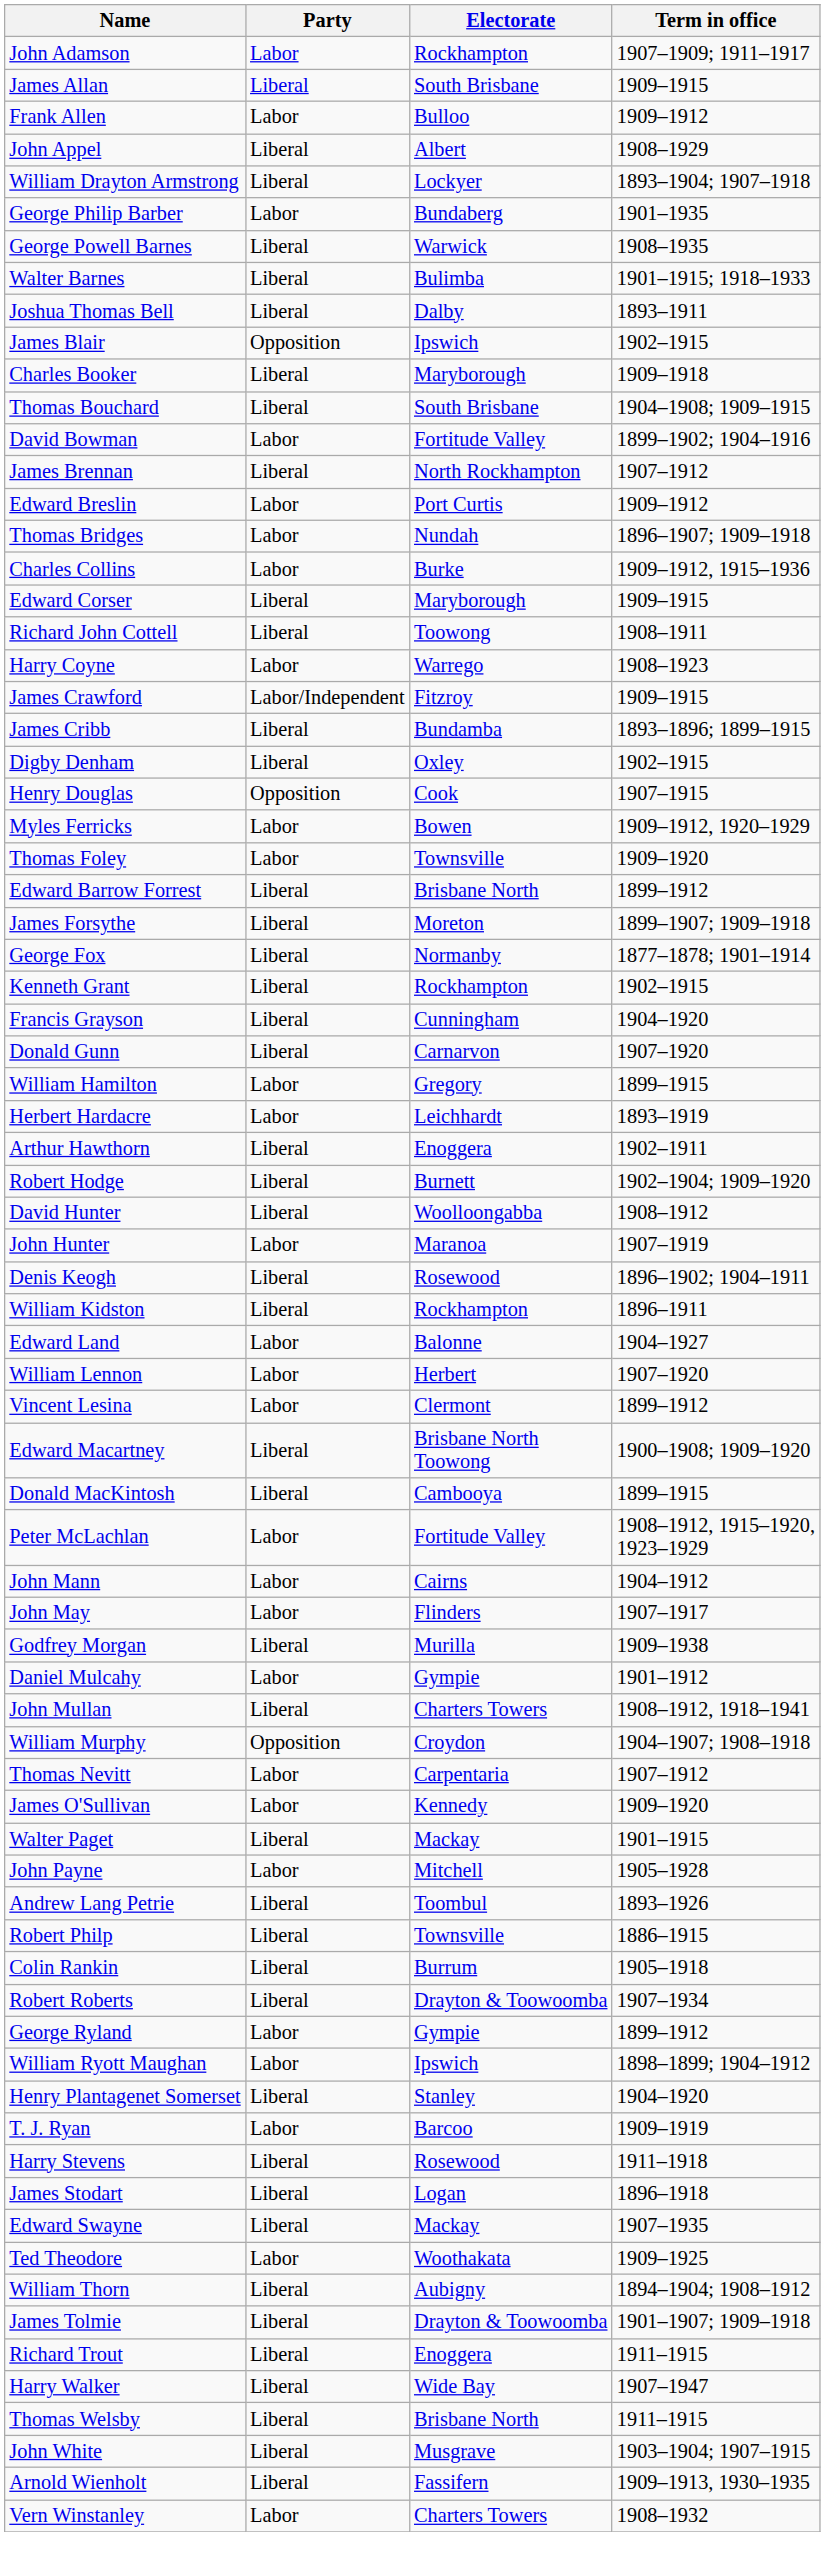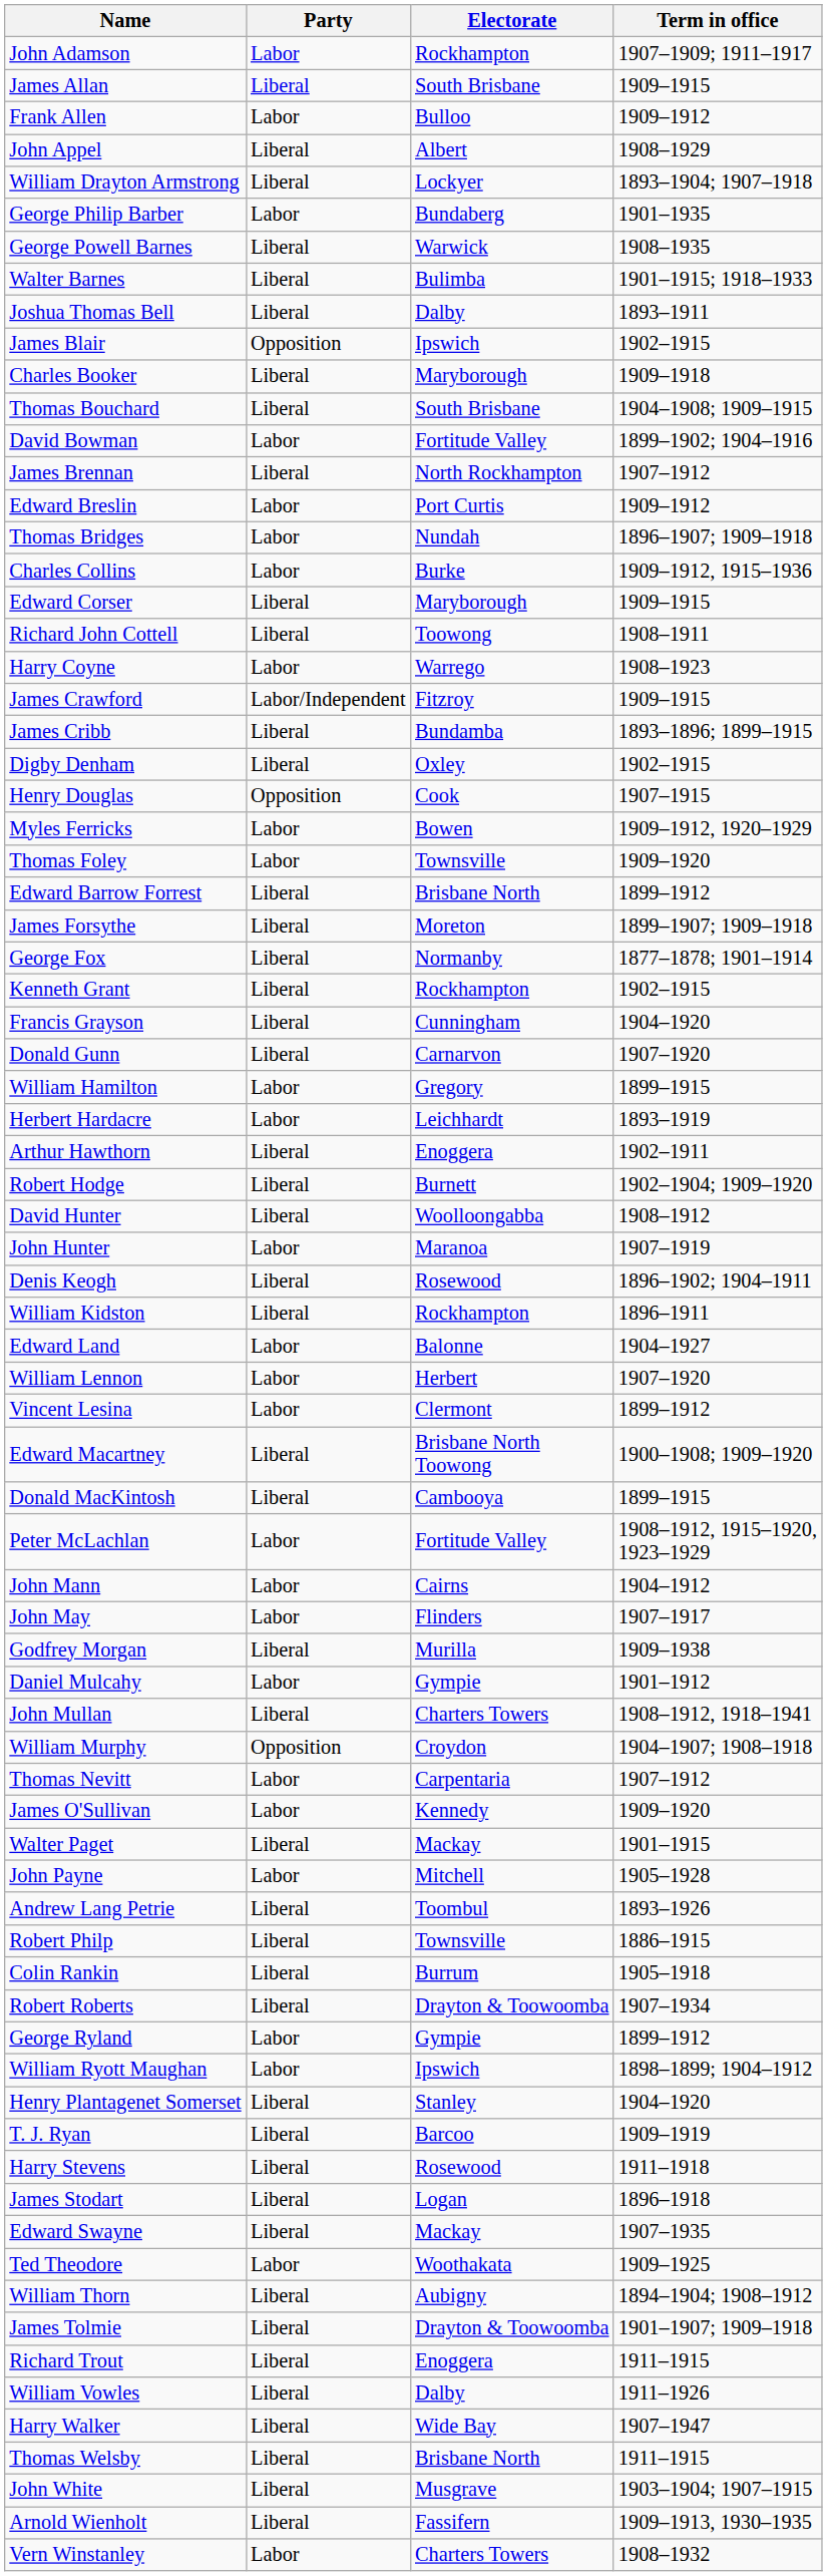 <table class="wikitable sortable">
 <tr>
 <th>Name</th>
 <th>Party</th>
 <th><a href='#'>Electorate</a></th>
 <th>Term in office</th>
 </tr>
 <tr>
 <td><a href='#'>John Adamson</a></td>
 <td><a href='#'>Labor</a></td>
 <td><a href='#'>Rockhampton</a></td>
 <td>1907–1909; 1911–1917</td>
 </tr>
 <tr>
 <td><a href='#'>James Allan</a></td>
 <td><a href='#'>Liberal</a></td>
 <td><a href='#'>South Brisbane</a></td>
 <td>1909–1915</td>
 </tr>
 <tr>
 <td><a href='#'>Frank Allen</a></td>
 <td>Labor</td>
 <td><a href='#'>Bulloo</a></td>
 <td>1909–1912</td>
 </tr>
 <tr>
 <td><a href='#'>John Appel</a></td>
 <td>Liberal</td>
 <td><a href='#'>Albert</a></td>
 <td>1908–1929</td>
 </tr>
 <tr>
 <td><a href='#'>William Drayton Armstrong</a></td>
 <td>Liberal</td>
 <td><a href='#'>Lockyer</a></td>
 <td>1893–1904; 1907–1918</td>
 </tr>
 <tr>
 <td><a href='#'>George Philip Barber</a></td>
 <td>Labor</td>
 <td><a href='#'>Bundaberg</a></td>
 <td>1901–1935</td>
 </tr>
 <tr>
 <td><a href='#'>George Powell Barnes</a></td>
 <td>Liberal</td>
 <td><a href='#'>Warwick</a></td>
 <td>1908–1935</td>
 </tr>
 <tr>
 <td><a href='#'>Walter Barnes</a></td>
 <td>Liberal</td>
 <td><a href='#'>Bulimba</a></td>
 <td>1901–1915; 1918–1933</td>
 </tr>
 <tr>
 <td><a href='#'>Joshua Thomas Bell</a></td>
 <td>Liberal</td>
 <td><a href='#'>Dalby</a></td>
 <td>1893–1911</td>
 </tr>
 <tr>
 <td><a href='#'>James Blair</a></td>
 <td>Opposition</td>
 <td><a href='#'>Ipswich</a></td>
 <td>1902–1915</td>
 </tr>
 <tr>
 <td><a href='#'>Charles Booker</a></td>
 <td>Liberal</td>
 <td><a href='#'>Maryborough</a></td>
 <td>1909–1918</td>
 </tr>
 <tr>
 <td><a href='#'>Thomas Bouchard</a></td>
 <td>Liberal</td>
 <td><a href='#'>South Brisbane</a></td>
 <td>1904–1908; 1909–1915</td>
 </tr>
 <tr>
 <td><a href='#'>David Bowman</a></td>
 <td>Labor</td>
 <td><a href='#'>Fortitude Valley</a></td>
 <td>1899–1902; 1904–1916</td>
 </tr>
 <tr>
 <td><a href='#'>James Brennan</a></td>
 <td>Liberal</td>
 <td><a href='#'>North Rockhampton</a></td>
 <td>1907–1912</td>
 </tr>
 <tr>
 <td><a href='#'>Edward Breslin</a></td>
 <td>Labor</td>
 <td><a href='#'>Port Curtis</a></td>
 <td>1909–1912</td>
 </tr>
 <tr>
 <td><a href='#'>Thomas Bridges</a></td>
 <td>Labor</td>
 <td><a href='#'>Nundah</a></td>
 <td>1896–1907; 1909–1918</td>
 </tr>
 <tr>
 <td><a href='#'>Charles Collins</a></td>
 <td>Labor</td>
 <td><a href='#'>Burke</a></td>
 <td>1909–1912, 1915–1936</td>
 </tr>
 <tr>
 <td><a href='#'>Edward Corser</a></td>
 <td>Liberal</td>
 <td><a href='#'>Maryborough</a></td>
 <td>1909–1915</td>
 </tr>
 <tr>
 <td><a href='#'>Richard John Cottell</a></td>
 <td>Liberal</td>
 <td><a href='#'>Toowong</a></td>
 <td>1908–1911</td>
 </tr>
 <tr>
 <td><a href='#'>Harry Coyne</a></td>
 <td>Labor</td>
 <td><a href='#'>Warrego</a></td>
 <td>1908–1923</td>
 </tr>
 <tr>
 <td><a href='#'>James Crawford</a></td>
 <td>Labor/Independent </td>
 <td><a href='#'>Fitzroy</a></td>
 <td>1909–1915</td>
 </tr>
 <tr>
 <td><a href='#'>James Cribb</a></td>
 <td>Liberal</td>
 <td><a href='#'>Bundamba</a></td>
 <td>1893–1896; 1899–1915</td>
 </tr>
 <tr>
 <td><a href='#'>Digby Denham</a></td>
 <td>Liberal</td>
 <td><a href='#'>Oxley</a></td>
 <td>1902–1915</td>
 </tr>
 <tr>
 <td><a href='#'>Henry Douglas</a></td>
 <td>Opposition</td>
 <td><a href='#'>Cook</a></td>
 <td>1907–1915</td>
 </tr>
 <tr>
 <td><a href='#'>Myles Ferricks</a></td>
 <td>Labor</td>
 <td><a href='#'>Bowen</a></td>
 <td>1909–1912, 1920–1929</td>
 </tr>
 <tr>
 <td><a href='#'>Thomas Foley</a></td>
 <td>Labor</td>
 <td><a href='#'>Townsville</a></td>
 <td>1909–1920</td>
 </tr>
 <tr>
 <td><a href='#'>Edward Barrow Forrest</a></td>
 <td>Liberal</td>
 <td><a href='#'>Brisbane North</a></td>
 <td>1899–1912</td>
 </tr>
 <tr>
 <td><a href='#'>James Forsythe</a></td>
 <td>Liberal</td>
 <td><a href='#'>Moreton</a></td>
 <td>1899–1907; 1909–1918</td>
 </tr>
 <tr>
 <td><a href='#'>George Fox</a></td>
 <td>Liberal</td>
 <td><a href='#'>Normanby</a></td>
 <td>1877–1878; 1901–1914</td>
 </tr>
 <tr>
 <td><a href='#'>Kenneth Grant</a></td>
 <td>Liberal</td>
 <td><a href='#'>Rockhampton</a></td>
 <td>1902–1915</td>
 </tr>
 <tr>
 <td><a href='#'>Francis Grayson</a></td>
 <td>Liberal</td>
 <td><a href='#'>Cunningham</a></td>
 <td>1904–1920</td>
 </tr>
 <tr>
 <td><a href='#'>Donald Gunn</a></td>
 <td>Liberal</td>
 <td><a href='#'>Carnarvon</a></td>
 <td>1907–1920</td>
 </tr>
 <tr>
 <td><a href='#'>William Hamilton</a></td>
 <td>Labor</td>
 <td><a href='#'>Gregory</a></td>
 <td>1899–1915</td>
 </tr>
 <tr>
 <td><a href='#'>Herbert Hardacre</a></td>
 <td>Labor</td>
 <td><a href='#'>Leichhardt</a></td>
 <td>1893–1919</td>
 </tr>
 <tr>
 <td><a href='#'>Arthur Hawthorn</a></td>
 <td>Liberal</td>
 <td><a href='#'>Enoggera</a></td>
 <td>1902–1911</td>
 </tr>
 <tr>
 <td><a href='#'>Robert Hodge</a></td>
 <td>Liberal</td>
 <td><a href='#'>Burnett</a></td>
 <td>1902–1904; 1909–1920</td>
 </tr>
 <tr>
 <td><a href='#'>David Hunter</a></td>
 <td>Liberal</td>
 <td><a href='#'>Woolloongabba</a></td>
 <td>1908–1912</td>
 </tr>
 <tr>
 <td><a href='#'>John Hunter</a></td>
 <td>Labor</td>
 <td><a href='#'>Maranoa</a></td>
 <td>1907–1919</td>
 </tr>
 <tr>
 <td><a href='#'>Denis Keogh</a></td>
 <td>Liberal</td>
 <td><a href='#'>Rosewood</a></td>
 <td>1896–1902; 1904–1911</td>
 </tr>
 <tr>
 <td><a href='#'>William Kidston</a></td>
 <td>Liberal</td>
 <td><a href='#'>Rockhampton</a></td>
 <td>1896–1911</td>
 </tr>
 <tr>
 <td><a href='#'>Edward Land</a></td>
 <td>Labor</td>
 <td><a href='#'>Balonne</a></td>
 <td>1904–1927</td>
 </tr>
 <tr>
 <td><a href='#'>William Lennon</a></td>
 <td>Labor</td>
 <td><a href='#'>Herbert</a></td>
 <td>1907–1920</td>
 </tr>
 <tr>
 <td><a href='#'>Vincent Lesina</a></td>
 <td>Labor</td>
 <td><a href='#'>Clermont</a></td>
 <td>1899–1912</td>
 </tr>
 <tr>
 <td><a href='#'>Edward Macartney</a></td>
 <td>Liberal</td>
 <td><a href='#'>Brisbane North</a><br><a href='#'>Toowong</a></td>
 <td>1900–1908; 1909–1920</td>
 </tr>
 <tr>
 <td><a href='#'>Donald MacKintosh</a></td>
 <td>Liberal</td>
 <td><a href='#'>Cambooya</a></td>
 <td>1899–1915</td>
 </tr>
 <tr>
 <td><a href='#'>Peter McLachlan</a></td>
 <td>Labor</td>
 <td><a href='#'>Fortitude Valley</a></td>
 <td>1908–1912, 1915–1920,<br>1923–1929</td>
 </tr>
 <tr>
 <td><a href='#'>John Mann</a></td>
 <td>Labor</td>
 <td><a href='#'>Cairns</a></td>
 <td>1904–1912</td>
 </tr>
 <tr>
 <td><a href='#'>John May</a></td>
 <td>Labor</td>
 <td><a href='#'>Flinders</a></td>
 <td>1907–1917</td>
 </tr>
 <tr>
 <td><a href='#'>Godfrey Morgan</a></td>
 <td>Liberal</td>
 <td><a href='#'>Murilla</a></td>
 <td>1909–1938</td>
 </tr>
 <tr>
 <td><a href='#'>Daniel Mulcahy</a></td>
 <td>Labor</td>
 <td><a href='#'>Gympie</a></td>
 <td>1901–1912</td>
 </tr>
 <tr>
 <td><a href='#'>John Mullan</a></td>
 <td>Liberal</td>
 <td><a href='#'>Charters Towers</a></td>
 <td>1908–1912, 1918–1941</td>
 </tr>
 <tr>
 <td><a href='#'>William Murphy</a></td>
 <td>Opposition</td>
 <td><a href='#'>Croydon</a></td>
 <td>1904–1907; 1908–1918</td>
 </tr>
 <tr>
 <td><a href='#'>Thomas Nevitt</a></td>
 <td>Labor</td>
 <td><a href='#'>Carpentaria</a></td>
 <td>1907–1912</td>
 </tr>
 <tr>
 <td><a href='#'>James O'Sullivan</a></td>
 <td>Labor</td>
 <td><a href='#'>Kennedy</a></td>
 <td>1909–1920</td>
 </tr>
 <tr>
 <td><a href='#'>Walter Paget</a></td>
 <td>Liberal</td>
 <td><a href='#'>Mackay</a></td>
 <td>1901–1915</td>
 </tr>
 <tr>
 <td><a href='#'>John Payne</a></td>
 <td>Labor</td>
 <td><a href='#'>Mitchell</a></td>
 <td>1905–1928</td>
 </tr>
 <tr>
 <td><a href='#'>Andrew Lang Petrie</a></td>
 <td>Liberal</td>
 <td><a href='#'>Toombul</a></td>
 <td>1893–1926</td>
 </tr>
 <tr>
 <td><a href='#'>Robert Philp</a></td>
 <td>Liberal</td>
 <td><a href='#'>Townsville</a></td>
 <td>1886–1915</td>
 </tr>
 <tr>
 <td><a href='#'>Colin Rankin</a></td>
 <td>Liberal</td>
 <td><a href='#'>Burrum</a></td>
 <td>1905–1918</td>
 </tr>
 <tr>
 <td><a href='#'>Robert Roberts</a></td>
 <td>Liberal</td>
 <td><a href='#'>Drayton & Toowoomba</a></td>
 <td>1907–1934</td>
 </tr>
 <tr>
 <td><a href='#'>George Ryland</a></td>
 <td>Labor</td>
 <td><a href='#'>Gympie</a></td>
 <td>1899–1912</td>
 </tr>
 <tr>
 <td><a href='#'>William Ryott Maughan</a></td>
 <td>Labor</td>
 <td><a href='#'>Ipswich</a></td>
 <td>1898–1899; 1904–1912</td>
 </tr>
 <tr>
 <td><a href='#'>Henry Plantagenet Somerset</a></td>
 <td>Liberal</td>
 <td><a href='#'>Stanley</a></td>
 <td>1904–1920</td>
 </tr>
 <tr>
 <td><a href='#'>T. J. Ryan</a></td>
-<td>Labor</td>
+<td>Liberal</td>
 <td><a href='#'>Barcoo</a></td>
 <td>1909–1919</td>
 </tr>
 <tr>
 <td><a href='#'>Harry Stevens</a></td>
 <td>Liberal</td>
 <td><a href='#'>Rosewood</a></td>
 <td>1911–1918</td>
 </tr>
 <tr>
 <td><a href='#'>James Stodart</a></td>
 <td>Liberal</td>
 <td><a href='#'>Logan</a></td>
 <td>1896–1918</td>
 </tr>
 <tr>
 <td><a href='#'>Edward Swayne</a></td>
 <td>Liberal</td>
 <td><a href='#'>Mackay</a></td>
 <td>1907–1935</td>
 </tr>
 <tr>
 <td><a href='#'>Ted Theodore</a></td>
 <td>Labor</td>
 <td><a href='#'>Woothakata</a></td>
 <td>1909–1925</td>
 </tr>
 <tr>
 <td><a href='#'>William Thorn</a></td>
 <td>Liberal</td>
 <td><a href='#'>Aubigny</a></td>
 <td>1894–1904; 1908–1912</td>
 </tr>
 <tr>
 <td><a href='#'>James Tolmie</a></td>
 <td>Liberal</td>
 <td><a href='#'>Drayton & Toowoomba</a></td>
 <td>1901–1907; 1909–1918</td>
 </tr>
 <tr>
 <td><a href='#'>Richard Trout</a></td>
 <td>Liberal</td>
 <td><a href='#'>Enoggera</a></td>
 <td>1911–1915</td>
 </tr>
 <tr>
+<td><a href='#'>William Vowles</a></td>
+<td>Liberal</td>
+<td><a href='#'>Dalby</a></td>
+<td>1911–1926</td>
+</tr>
+<tr>
 <td><a href='#'>Harry Walker</a></td>
 <td>Liberal</td>
 <td><a href='#'>Wide Bay</a></td>
 <td>1907–1947</td>
 </tr>
 <tr>
 <td><a href='#'>Thomas Welsby</a></td>
 <td>Liberal</td>
 <td><a href='#'>Brisbane North</a></td>
 <td>1911–1915</td>
 </tr>
 <tr>
 <td><a href='#'>John White</a></td>
 <td>Liberal</td>
 <td><a href='#'>Musgrave</a></td>
 <td>1903–1904; 1907–1915</td>
 </tr>
 <tr>
 <td><a href='#'>Arnold Wienholt</a></td>
 <td>Liberal</td>
 <td><a href='#'>Fassifern</a></td>
 <td>1909–1913, 1930–1935</td>
 </tr>
 <tr>
 <td><a href='#'>Vern Winstanley</a></td>
 <td>Labor</td>
 <td><a href='#'>Charters Towers</a></td>
 <td>1908–1932</td>
 </tr>
 </table>
